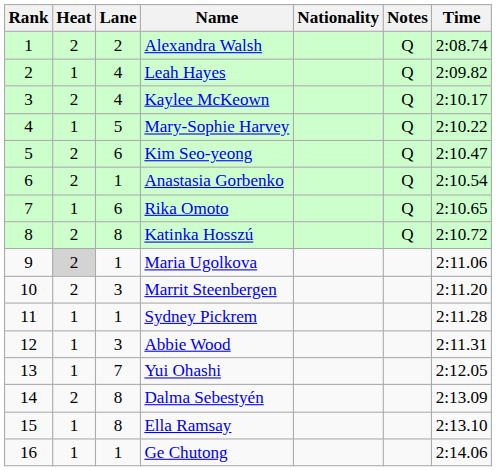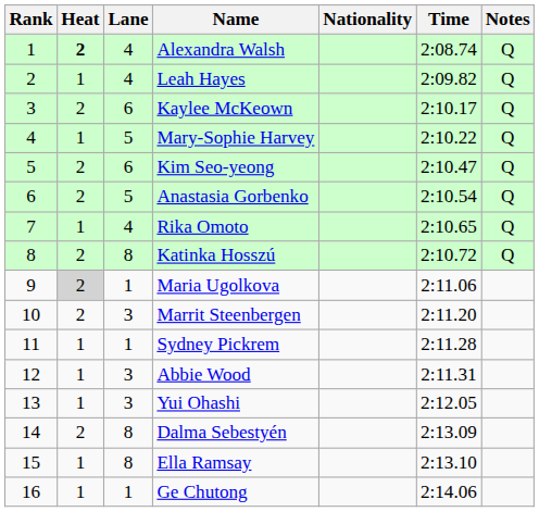 <table class="wikitable sortable" style="text-align:center">
 <tr>
 <th>Rank</th>
 <th>Heat</th>
 <th>Lane</th>
 <th>Name</th>
 <th>Nationality</th>
+<th>Time</th>
 <th>Notes</th>
-<th>Time</th>
 </tr>
 <tr bgcolor=ccffcc>
 <td>1</td>
-<td>2</td>
-<td>2</td>
+<td><strong>2</strong></td>
+<td>4</td>
 <td align=left><a href='#'>Alexandra Walsh</a></td>
 <td align=left></td>
+<td>2:08.74</td>
 <td>Q</td>
-<td>2:08.74</td>
 </tr>
 <tr bgcolor=ccffcc>
 <td>2</td>
 <td>1</td>
 <td>4</td>
 <td align=left><a href='#'>Leah Hayes</a></td>
 <td align=left></td>
+<td>2:09.82</td>
 <td>Q</td>
-<td>2:09.82</td>
 </tr>
 <tr bgcolor=ccffcc>
 <td>3</td>
 <td>2</td>
-<td>4</td>
+<td>6</td>
 <td align=left><a href='#'>Kaylee McKeown</a></td>
 <td align=left></td>
+<td>2:10.17</td>
 <td>Q</td>
-<td>2:10.17</td>
 </tr>
 <tr bgcolor=ccffcc>
 <td>4</td>
 <td>1</td>
 <td>5</td>
 <td align=left><a href='#'>Mary-Sophie Harvey</a></td>
 <td align=left></td>
+<td>2:10.22</td>
 <td>Q</td>
-<td>2:10.22</td>
 </tr>
 <tr bgcolor=ccffcc>
 <td>5</td>
 <td>2</td>
 <td>6</td>
 <td align=left><a href='#'>Kim Seo-yeong</a></td>
 <td align=left></td>
+<td>2:10.47</td>
 <td>Q</td>
-<td>2:10.47</td>
 </tr>
 <tr bgcolor=ccffcc>
 <td>6</td>
 <td>2</td>
-<td>1</td>
+<td>5</td>
 <td align=left><a href='#'>Anastasia Gorbenko</a></td>
 <td align=left></td>
+<td>2:10.54</td>
 <td>Q</td>
-<td>2:10.54</td>
 </tr>
 <tr bgcolor=ccffcc>
 <td>7</td>
 <td>1</td>
-<td>6</td>
+<td>4</td>
 <td align=left><a href='#'>Rika Omoto</a></td>
 <td align=left></td>
+<td>2:10.65</td>
 <td>Q</td>
-<td>2:10.65</td>
 </tr>
 <tr bgcolor=ccffcc>
 <td>8</td>
 <td>2</td>
 <td>8</td>
 <td align=left><a href='#'>Katinka Hosszú</a></td>
 <td align=left></td>
+<td>2:10.72</td>
 <td>Q</td>
-<td>2:10.72</td>
 </tr>
 <tr>
 <td>9</td>
 <td style="background: lightgrey;">2</td>
 <td>1</td>
 <td align=left><a href='#'>Maria Ugolkova</a></td>
 <td align=left></td>
+<td>2:11.06</td>
 <td></td>
-<td>2:11.06</td>
 </tr>
 <tr>
 <td>10</td>
 <td>2</td>
 <td>3</td>
 <td align=left><a href='#'>Marrit Steenbergen</a></td>
 <td align=left></td>
+<td>2:11.20</td>
 <td></td>
-<td>2:11.20</td>
 </tr>
 <tr>
 <td>11</td>
 <td>1</td>
 <td>1</td>
 <td align=left><a href='#'>Sydney Pickrem</a></td>
 <td align=left></td>
+<td>2:11.28</td>
 <td></td>
-<td>2:11.28</td>
 </tr>
 <tr>
 <td>12</td>
 <td>1</td>
 <td>3</td>
 <td align=left><a href='#'>Abbie Wood</a></td>
 <td align=left></td>
+<td>2:11.31</td>
 <td></td>
-<td>2:11.31</td>
 </tr>
 <tr>
 <td>13</td>
 <td>1</td>
-<td>7</td>
+<td>3</td>
 <td align=left><a href='#'>Yui Ohashi</a></td>
 <td align=left></td>
+<td>2:12.05</td>
 <td></td>
-<td>2:12.05</td>
 </tr>
 <tr>
 <td>14</td>
 <td>2</td>
 <td>8</td>
 <td align=left><a href='#'>Dalma Sebestyén</a></td>
 <td align=left></td>
+<td>2:13.09</td>
 <td></td>
-<td>2:13.09</td>
 </tr>
 <tr>
 <td>15</td>
 <td>1</td>
 <td>8</td>
 <td align=left><a href='#'>Ella Ramsay</a></td>
 <td align=left></td>
+<td>2:13.10</td>
 <td></td>
-<td>2:13.10</td>
 </tr>
 <tr>
 <td>16</td>
 <td>1</td>
 <td>1</td>
 <td align=left><a href='#'>Ge Chutong</a></td>
 <td align=left></td>
+<td>2:14.06</td>
 <td></td>
-<td>2:14.06</td>
 </tr>
 </table>
